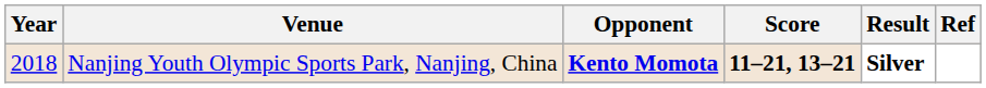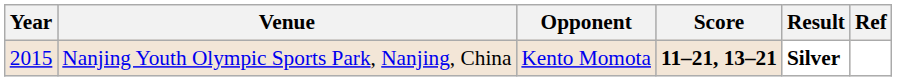 <table class="sortable wikitable" style="font-size: 90%;">
 <tr>
 <th>Year</th>
 <th>Venue</th>
 <th>Opponent</th>
 <th>Score</th>
 <th>Result</th>
 <th>Ref</th>
 </tr>
 <tr style="background:#F3E6D7">
-<td align="center"><a href='#'>2018</a></td>
+<td align="center"><a href='#'>2015</a></td>
 <td align="left"><a href='#'>Nanjing Youth Olympic Sports Park</a>, <a href='#'>Nanjing</a>, China</td>
-<td align="left"><strong> <a href='#'>Kento Momota</a></strong></td>
+<td align="left"> <a href='#'>Kento Momota</a></td>
 <td align="left"><strong>11–21, 13–21</strong></td>
 <td style="text-align:left; background:white"> <strong>Silver</strong></td>
 <td style="text-align:center; background:white"></td>
 </tr>
 </table>
